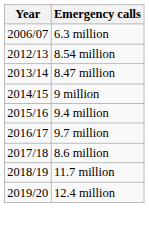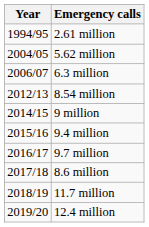 <table class="wikitable">
 <tr>
 <th>Year</th>
 <th>Emergency calls</th>
+</tr>
+<tr>
+<td>1994/95</td>
+<td>2.61 million</td>
+</tr>
+<tr>
+<td>2004/05</td>
+<td>5.62 million</td>
 </tr>
 <tr>
 <td>2006/07</td>
 <td>6.3 million</td>
 </tr>
 <tr>
 <td>2012/13</td>
 <td>8.54 million</td>
-</tr>
-<tr>
-<td>2013/14</td>
-<td>8.47 million</td>
 </tr>
 <tr>
 <td>2014/15</td>
 <td>9 million</td>
 </tr>
 <tr>
 <td>2015/16</td>
 <td>9.4 million</td>
 </tr>
 <tr>
 <td>2016/17</td>
 <td>9.7 million</td>
 </tr>
 <tr>
 <td>2017/18</td>
 <td>8.6 million</td>
 </tr>
 <tr>
 <td>2018/19</td>
 <td>11.7 million</td>
 </tr>
 <tr>
 <td>2019/20</td>
 <td>12.4 million</td>
 </tr>
 </table>
